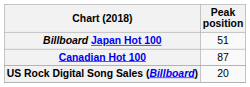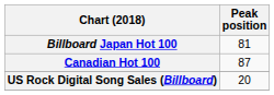 <table class="wikitable plainrowheaders sortable" style="text-align:center">
 <tr>
 <th>Chart (2018)</th>
 <th scope="col">Peak<br>position</th>
 </tr>
 <tr>
 <th scope="row"><em>Billboard</em> <a href='#'>Japan Hot 100</a></th>
-<td align="center">51</td>
+<td align="center">81</td>
 </tr>
 <tr>
 <th scope="row"><a href='#'>Canadian Hot 100</a></th>
 <td align="center">87</td>
 </tr>
 <tr>
 </tr>
 <tr>
 </tr>
 <tr>
 <th scope="row">US Rock Digital Song Sales (<em><a href='#'>Billboard</a></em>)</th>
 <td>20</td>
 </tr>
 <tr>
 </tr>
 </table>
